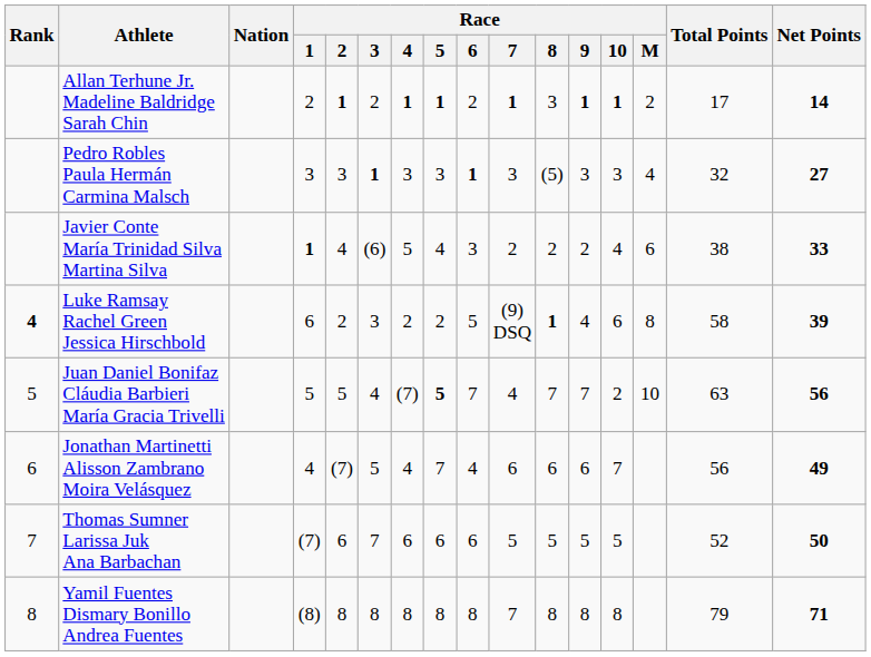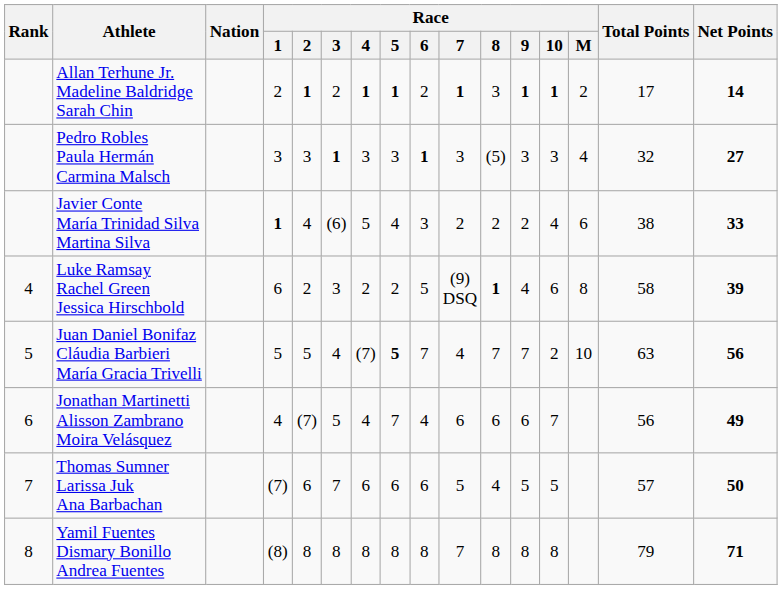 <table class="wikitable" style="text-align:center">
 <tr>
 <th rowspan="2">Rank</th>
 <th rowspan="2">Athlete</th>
 <th rowspan="2">Nation</th>
 <th colspan="11">Race</th>
 <th rowspan="2">Total Points</th>
 <th rowspan="2">Net Points</th>
 </tr>
 <tr>
 <th width=20>1</th>
 <th width=20>2</th>
 <th width=20>3</th>
 <th width=20>4</th>
 <th width=20>5</th>
 <th width=20>6</th>
 <th width=20>7</th>
 <th width=20>8</th>
 <th width=20>9</th>
 <th width=20>10</th>
 <th width=20>M</th>
 </tr>
 <tr>
 <td></td>
 <td align=left><a href='#'>Allan Terhune Jr.</a><br><a href='#'>Madeline Baldridge</a><br><a href='#'>Sarah Chin</a></td>
 <td align=left></td>
 <td>2</td>
 <td><strong>1</strong></td>
 <td>2</td>
 <td><strong>1</strong></td>
 <td><strong>1</strong></td>
 <td>2</td>
 <td><strong>1</strong></td>
 <td>3</td>
 <td><strong>1</strong></td>
 <td><strong>1</strong></td>
 <td>2</td>
 <td>17</td>
 <td><strong>14</strong></td>
 </tr>
 <tr>
 <td></td>
 <td align=left><a href='#'>Pedro Robles</a><br><a href='#'>Paula Hermán</a><br><a href='#'>Carmina Malsch</a></td>
 <td align=left></td>
 <td>3</td>
 <td>3</td>
 <td><strong>1</strong></td>
 <td>3</td>
 <td>3</td>
 <td><strong>1</strong></td>
 <td>3</td>
 <td>(5)</td>
 <td>3</td>
 <td>3</td>
 <td>4</td>
 <td>32</td>
 <td><strong>27</strong></td>
 </tr>
 <tr>
 <td></td>
 <td align=left><a href='#'>Javier Conte</a><br><a href='#'>María Trinidad Silva</a><br><a href='#'>Martina Silva</a></td>
 <td align=left></td>
 <td><strong>1</strong></td>
 <td>4</td>
 <td>(6)</td>
 <td>5</td>
 <td>4</td>
 <td>3</td>
 <td>2</td>
 <td>2</td>
 <td>2</td>
 <td>4</td>
 <td>6</td>
 <td>38</td>
 <td><strong>33</strong></td>
 </tr>
 <tr>
-<td><strong>4</strong></td>
+<td>4</td>
 <td align=left><a href='#'>Luke Ramsay</a><br><a href='#'>Rachel Green</a><br><a href='#'>Jessica Hirschbold</a></td>
 <td align=left></td>
 <td>6</td>
 <td>2</td>
 <td>3</td>
 <td>2</td>
 <td>2</td>
 <td>5</td>
 <td>(9)<br>DSQ</td>
 <td><strong>1</strong></td>
 <td>4</td>
 <td>6</td>
 <td>8</td>
 <td>58</td>
 <td><strong>39</strong></td>
 </tr>
 <tr>
 <td>5</td>
 <td align=left><a href='#'>Juan Daniel Bonifaz</a><br><a href='#'>Cláudia Barbieri</a><br><a href='#'>María Gracia Trivelli</a></td>
 <td align=left></td>
 <td>5</td>
 <td>5</td>
 <td>4</td>
 <td>(7)</td>
 <td><strong>5</strong></td>
 <td>7</td>
 <td>4</td>
 <td>7</td>
 <td>7</td>
 <td>2</td>
 <td>10</td>
 <td>63</td>
 <td><strong>56</strong></td>
 </tr>
 <tr>
 <td>6</td>
 <td align=left><a href='#'>Jonathan Martinetti</a><br><a href='#'>Alisson Zambrano</a><br><a href='#'>Moira Velásquez</a></td>
 <td align=left></td>
 <td>4</td>
 <td>(7)</td>
 <td>5</td>
 <td>4</td>
 <td>7</td>
 <td>4</td>
 <td>6</td>
 <td>6</td>
 <td>6</td>
 <td>7</td>
 <td></td>
 <td>56</td>
 <td><strong>49</strong></td>
 </tr>
 <tr>
 <td>7</td>
 <td align=left><a href='#'>Thomas Sumner</a><br><a href='#'>Larissa Juk</a><br><a href='#'>Ana Barbachan</a></td>
 <td align=left></td>
 <td>(7)</td>
 <td>6</td>
 <td>7</td>
 <td>6</td>
 <td>6</td>
 <td>6</td>
 <td>5</td>
-<td>5</td>
+<td>4</td>
 <td>5</td>
 <td>5</td>
 <td></td>
-<td>52</td>
+<td>57</td>
 <td><strong>50</strong></td>
 </tr>
 <tr>
 <td>8</td>
 <td align=left><a href='#'>Yamil Fuentes</a><br><a href='#'>Dismary Bonillo</a><br><a href='#'>Andrea Fuentes</a></td>
 <td align=left></td>
 <td>(8)</td>
 <td>8</td>
 <td>8</td>
 <td>8</td>
 <td>8</td>
 <td>8</td>
 <td>7</td>
 <td>8</td>
 <td>8</td>
 <td>8</td>
 <td></td>
 <td>79</td>
 <td><strong>71</strong></td>
 </tr>
 </table>
